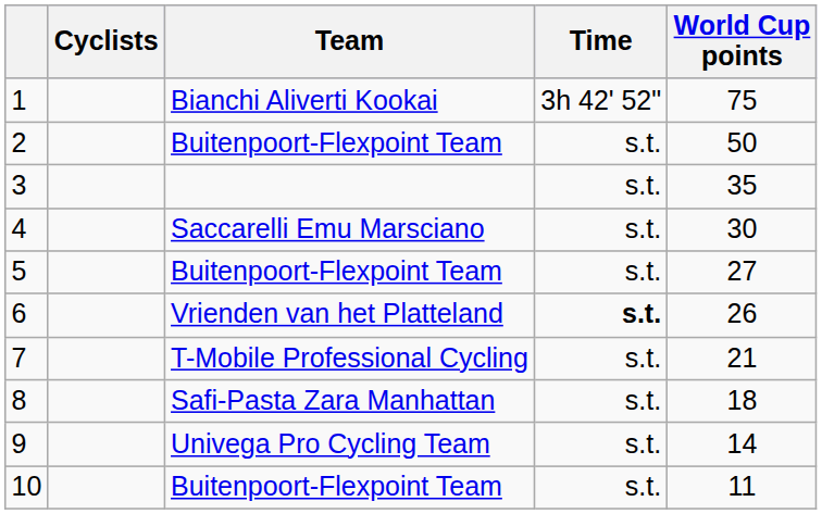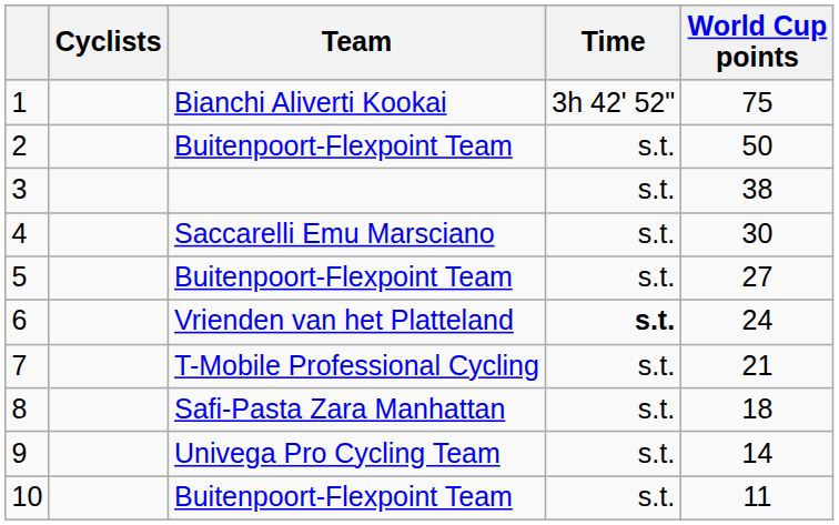 <table class="wikitable">
 <tr style="background:#ccccff;">
 <th></th>
 <th>Cyclists</th>
 <th>Team</th>
 <th>Time</th>
 <th><a href='#'>World Cup</a><br>points</th>
 </tr>
 <tr>
 <td>1</td>
 <td></td>
 <td><a href='#'>Bianchi Aliverti Kookai</a></td>
 <td align="right">3h 42' 52"</td>
 <td align="center">75</td>
 </tr>
 <tr>
 <td>2</td>
 <td></td>
 <td><a href='#'>Buitenpoort-Flexpoint Team</a></td>
 <td align="right">s.t.</td>
 <td align="center">50</td>
 </tr>
 <tr>
 <td>3</td>
 <td></td>
 <td></td>
 <td align="right">s.t.</td>
-<td align="center">35</td>
+<td align="center">38</td>
 </tr>
 <tr>
 <td>4</td>
 <td></td>
 <td><a href='#'>Saccarelli Emu Marsciano</a></td>
 <td align="right">s.t.</td>
 <td align="center">30</td>
 </tr>
 <tr>
 <td>5</td>
 <td></td>
 <td><a href='#'>Buitenpoort-Flexpoint Team</a></td>
 <td align="right">s.t.</td>
 <td align="center">27</td>
 </tr>
 <tr>
 <td>6</td>
 <td></td>
 <td><a href='#'>Vrienden van het Platteland</a></td>
 <td align="right"><strong>s.t.</strong></td>
-<td align="center">26</td>
+<td align="center">24</td>
 </tr>
 <tr>
 <td>7</td>
 <td></td>
 <td><a href='#'>T-Mobile Professional Cycling</a></td>
 <td align="right">s.t.</td>
 <td align="center">21</td>
 </tr>
 <tr>
 <td>8</td>
 <td></td>
 <td><a href='#'>Safi-Pasta Zara Manhattan</a></td>
 <td align="right">s.t.</td>
 <td align="center">18</td>
 </tr>
 <tr>
 <td>9</td>
 <td></td>
 <td><a href='#'>Univega Pro Cycling Team</a></td>
 <td align="right">s.t.</td>
 <td align="center">14</td>
 </tr>
 <tr>
 <td>10</td>
 <td></td>
 <td><a href='#'>Buitenpoort-Flexpoint Team</a></td>
 <td align="right">s.t.</td>
 <td align="center">11</td>
 </tr>
 </table>
